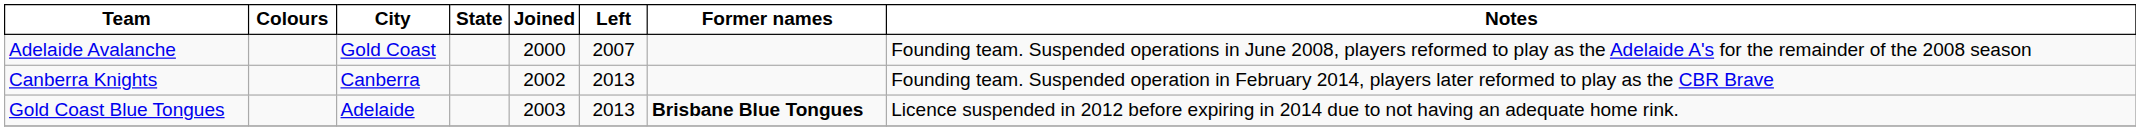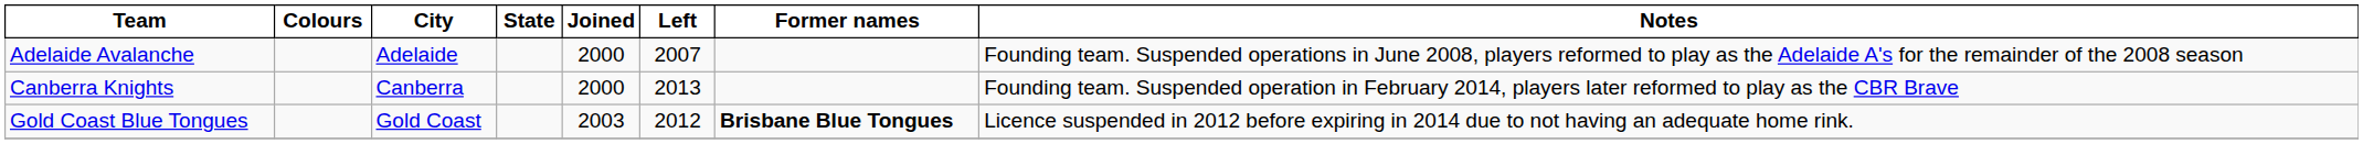 <table class="wikitable toccolours" style="width:112em">
 <tr>
 </tr>
 <tr>
 <th style="background:#FFFFFF;color:black;border:#000000 1px solid">Team</th>
 <th style="background:#FFFFFF;color:black;border:#000000 1px solid">Colours</th>
 <th style="background:#FFFFFF;color:black;border:#000000 1px solid">City</th>
 <th style="background:#FFFFFF;color:black;border:#000000 1px solid">State</th>
 <th style="background:#FFFFFF;color:black;border:#000000 1px solid; width: 50px">Joined</th>
 <th style="background:#FFFFFF;color:black;border:#000000 1px solid; width: 50px">Left</th>
 <th style="background:#FFFFFF;color:black;border:#000000 1px solid">Former names</th>
 <th style="background:#FFFFFF;color:black;border:#000000 1px solid">Notes</th>
 </tr>
 <tr>
 <td><a href='#'>Adelaide Avalanche</a></td>
 <td align=center> </td>
-<td><a href='#'>Gold Coast</a></td>
+<td><a href='#'>Adelaide</a></td>
 <td align=center></td>
 <td align=center>2000</td>
 <td align=center>2007</td>
 <td></td>
 <td>Founding team. Suspended operations in June 2008, players reformed to play as the <a href='#'>Adelaide A's</a> for the remainder of the 2008 season</td>
 </tr>
 <tr>
 <td><a href='#'>Canberra Knights</a></td>
 <td align=center> </td>
 <td><a href='#'>Canberra</a></td>
 <td align=center></td>
-<td align=center>2002</td>
+<td align=center>2000</td>
 <td align=center>2013</td>
 <td></td>
 <td>Founding team. Suspended operation in February 2014, players later reformed to play as the <a href='#'>CBR Brave</a></td>
 </tr>
 <tr>
 <td><a href='#'>Gold Coast Blue Tongues</a></td>
 <td align=center> </td>
-<td><a href='#'>Adelaide</a></td>
+<td><a href='#'>Gold Coast</a></td>
 <td align=center></td>
 <td align=center>2003</td>
-<td align=center>2013</td>
+<td align=center>2012</td>
 <td><strong>Brisbane Blue Tongues</strong></td>
 <td>Licence suspended in 2012 before expiring in 2014 due to not having an adequate home rink.</td>
 </tr>
 <tr>
 </tr>
 </table>
